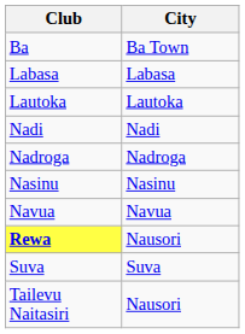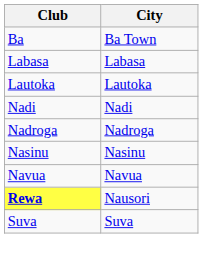 <table class="wikitable">
 <tr>
 <th width="100px">Club</th>
 <th width="100px">City</th>
 </tr>
 <tr>
 <td><a href='#'>Ba</a></td>
 <td><a href='#'>Ba Town</a></td>
 </tr>
 <tr>
 <td><a href='#'>Labasa</a></td>
 <td><a href='#'>Labasa</a></td>
 </tr>
 <tr>
 <td><a href='#'>Lautoka</a></td>
 <td><a href='#'>Lautoka</a></td>
 </tr>
 <tr>
 <td><a href='#'>Nadi</a></td>
 <td><a href='#'>Nadi</a></td>
 </tr>
 <tr>
 <td><a href='#'>Nadroga</a></td>
 <td><a href='#'>Nadroga</a></td>
 </tr>
 <tr>
 <td><a href='#'>Nasinu</a></td>
 <td><a href='#'>Nasinu</a></td>
 </tr>
 <tr>
 <td><a href='#'>Navua</a></td>
 <td><a href='#'>Navua</a></td>
 </tr>
 <tr>
 <td bgcolor=#ffff44><strong><a href='#'>Rewa</a></strong></td>
 <td><a href='#'>Nausori</a></td>
 </tr>
 <tr>
 <td><a href='#'>Suva</a></td>
 <td><a href='#'>Suva</a></td>
 </tr>
-<tr>
-<td><a href='#'>Tailevu Naitasiri</a></td>
-<td><a href='#'>Nausori</a></td>
-</tr>
 </table>
